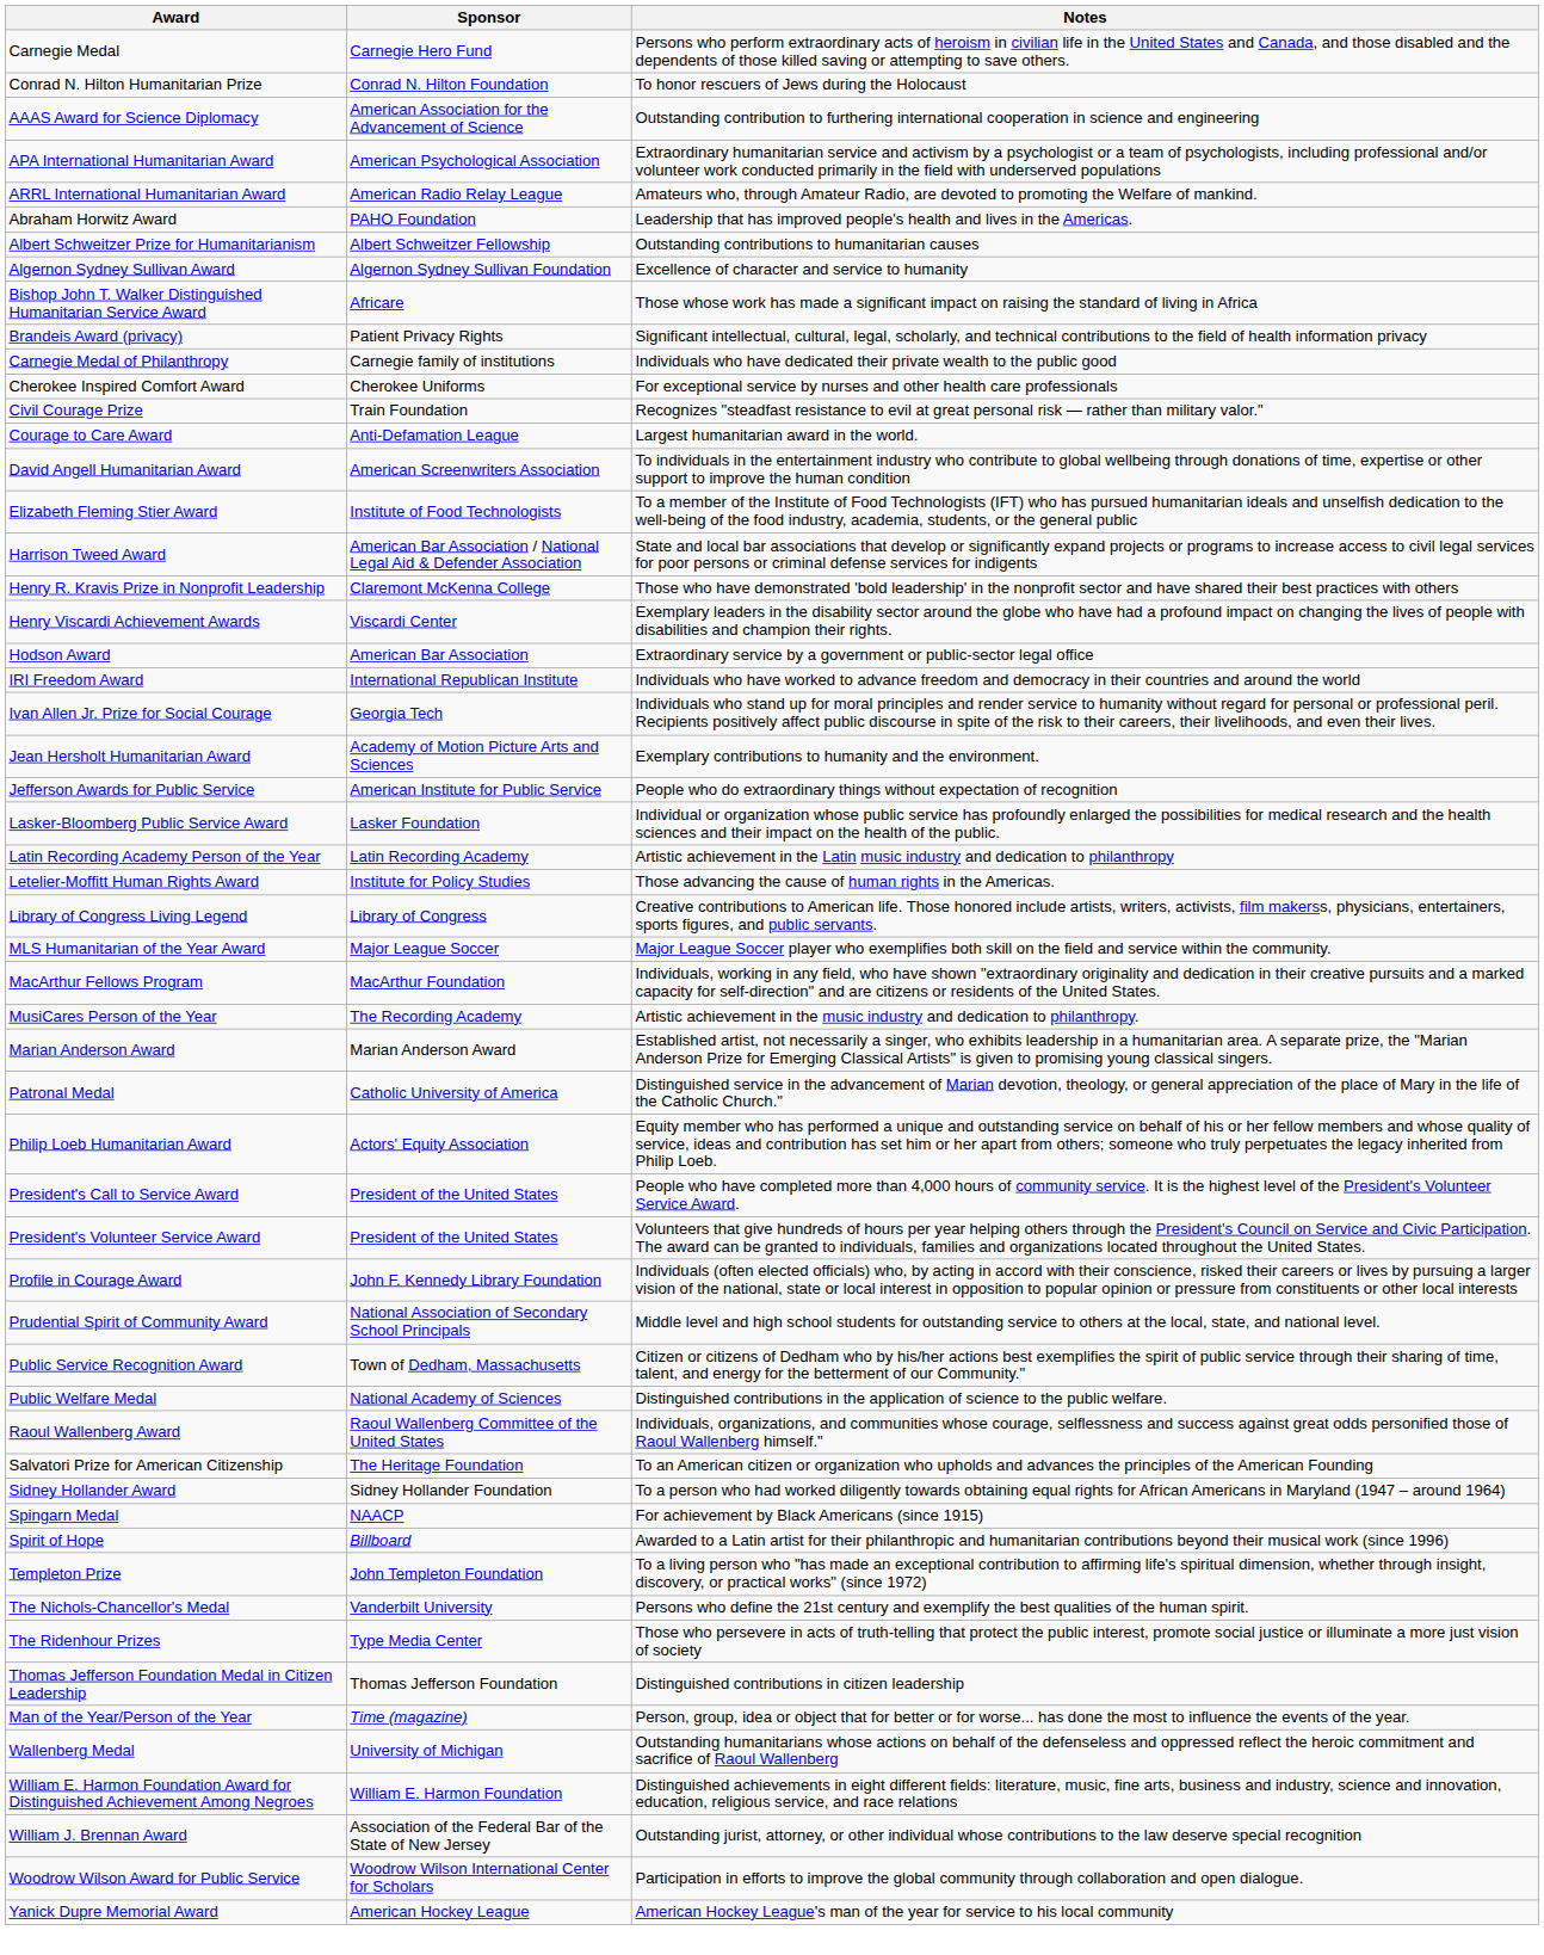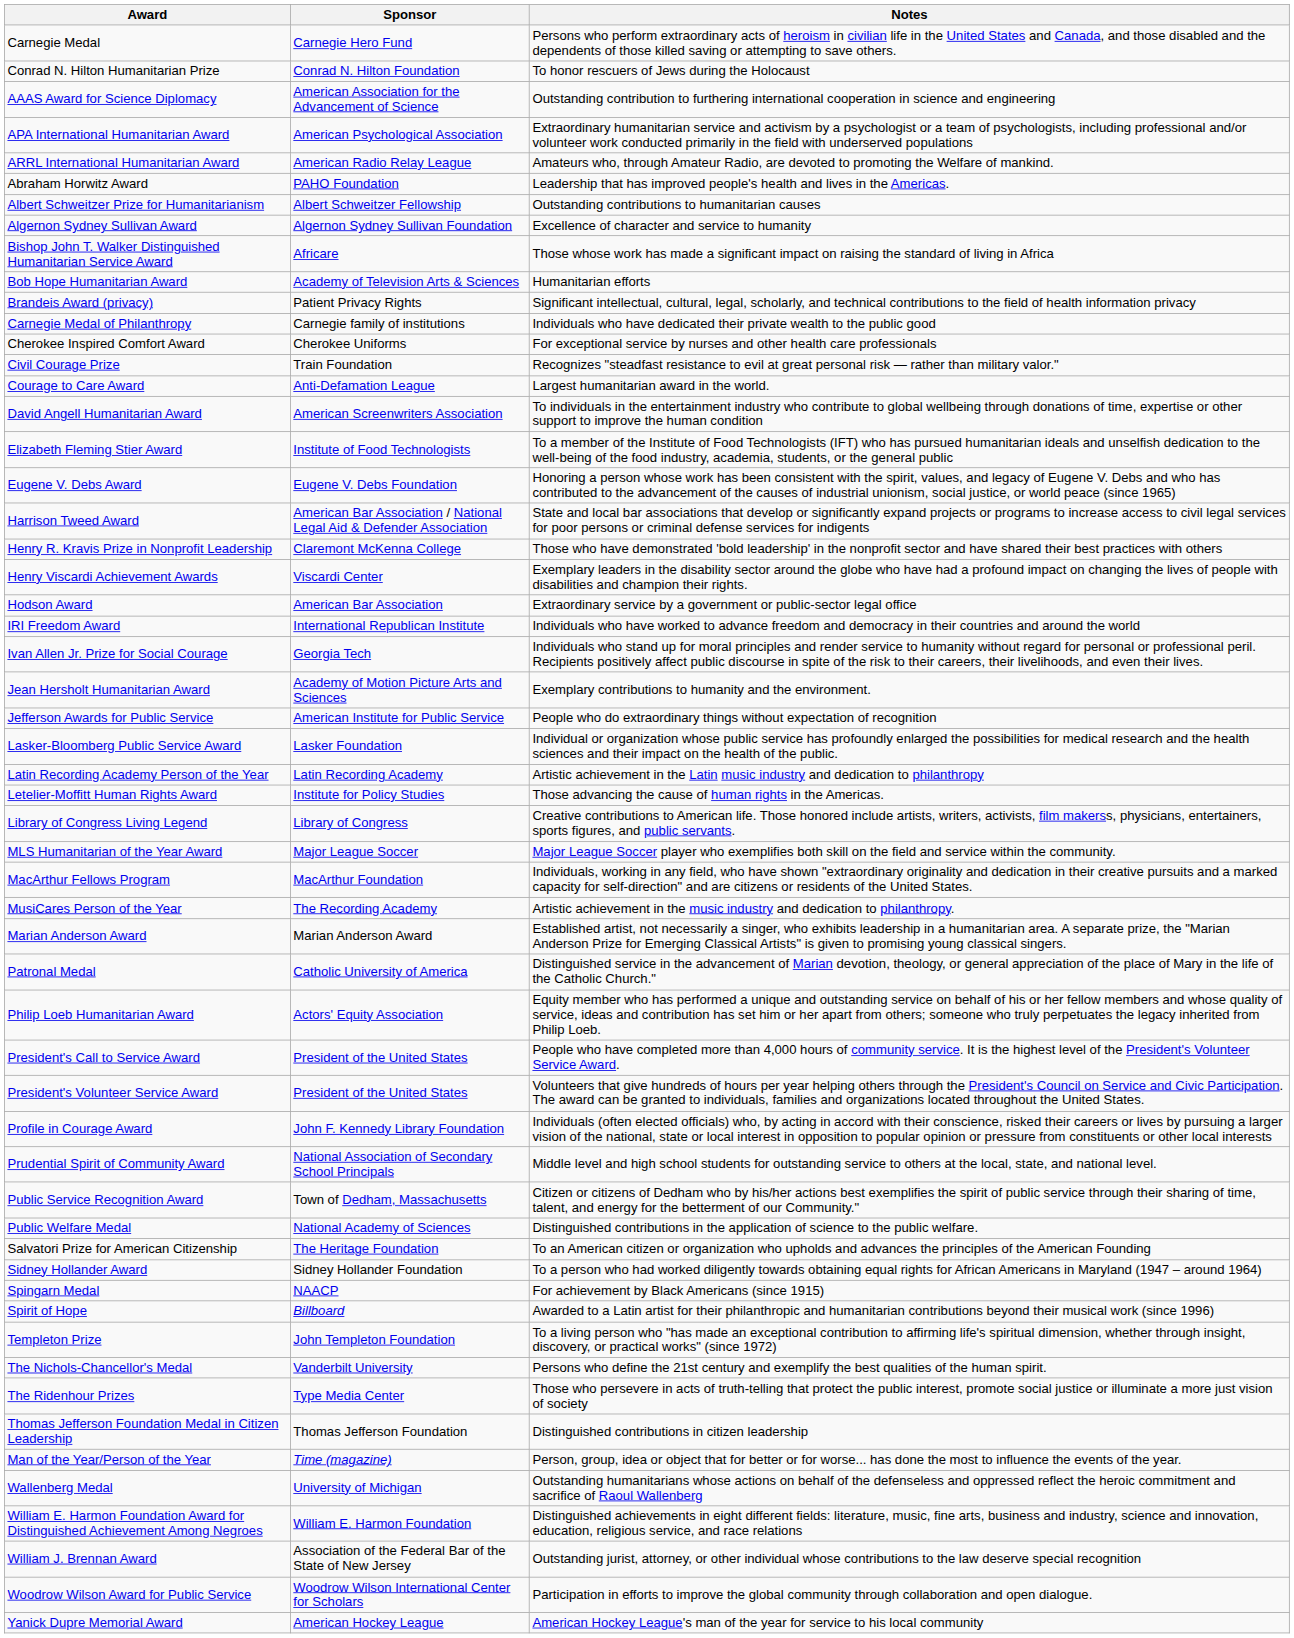 <table class="wikitable sortable">
 <tr>
 <th>Award</th>
 <th>Sponsor</th>
 <th>Notes</th>
 </tr>
 <tr>
 <td>Carnegie Medal</td>
 <td><a href='#'>Carnegie Hero Fund</a></td>
 <td>Persons who perform extraordinary acts of <a href='#'>heroism</a> in <a href='#'>civilian</a> life in the <a href='#'>United States</a> and <a href='#'>Canada</a>, and those disabled and the dependents of those killed saving or attempting to save others.</td>
 </tr>
 <tr>
 <td>Conrad N. Hilton Humanitarian Prize</td>
 <td><a href='#'>Conrad N. Hilton Foundation</a></td>
 <td>To honor rescuers of Jews during the Holocaust</td>
 </tr>
 <tr>
 <td><a href='#'>AAAS Award for Science Diplomacy</a></td>
 <td><a href='#'>American Association for the Advancement of Science</a></td>
 <td>Outstanding contribution to furthering international cooperation in science and engineering</td>
 </tr>
 <tr>
 <td><a href='#'>APA International Humanitarian Award</a></td>
 <td><a href='#'>American Psychological Association</a></td>
 <td>Extraordinary humanitarian service and activism by a psychologist or a team of psychologists, including professional and/or volunteer work conducted primarily in the field with underserved populations</td>
 </tr>
 <tr>
 <td><a href='#'>ARRL International Humanitarian Award</a></td>
 <td><a href='#'>American Radio Relay League</a></td>
 <td>Amateurs who, through Amateur Radio, are devoted to promoting the Welfare of mankind.</td>
 </tr>
 <tr>
 <td>Abraham Horwitz Award</td>
 <td><a href='#'>PAHO Foundation</a></td>
 <td>Leadership that has improved people's health and lives in the <a href='#'>Americas</a>.</td>
 </tr>
 <tr>
 <td><a href='#'>Albert Schweitzer Prize for Humanitarianism</a></td>
 <td><a href='#'>Albert Schweitzer Fellowship</a></td>
 <td>Outstanding contributions to humanitarian causes</td>
 </tr>
 <tr>
 <td><a href='#'>Algernon Sydney Sullivan Award</a></td>
 <td><a href='#'>Algernon Sydney Sullivan Foundation</a></td>
 <td>Excellence of character and service to humanity</td>
 </tr>
 <tr>
 <td><a href='#'>Bishop John T. Walker Distinguished Humanitarian Service Award</a></td>
 <td><a href='#'>Africare</a></td>
 <td>Those whose work has made a significant impact on raising the standard of living in Africa</td>
 </tr>
 <tr>
+<td><a href='#'>Bob Hope Humanitarian Award</a></td>
+<td><a href='#'>Academy of Television Arts & Sciences</a></td>
+<td>Humanitarian efforts</td>
+</tr>
+<tr>
 <td><a href='#'>Brandeis Award (privacy)</a></td>
 <td>Patient Privacy Rights</td>
 <td>Significant intellectual, cultural, legal, scholarly, and technical contributions to the field of health information privacy</td>
 </tr>
 <tr>
 <td><a href='#'>Carnegie Medal of Philanthropy</a></td>
 <td>Carnegie family of institutions</td>
 <td>Individuals who have dedicated their private wealth to the public good</td>
 </tr>
 <tr>
 <td>Cherokee Inspired Comfort Award</td>
 <td>Cherokee Uniforms</td>
 <td>For exceptional service by nurses and other health care professionals</td>
 </tr>
 <tr>
 <td><a href='#'>Civil Courage Prize</a></td>
 <td>Train Foundation</td>
 <td>Recognizes "steadfast resistance to evil at great personal risk — rather than military valor."</td>
 </tr>
 <tr>
 <td><a href='#'>Courage to Care Award</a></td>
 <td><a href='#'>Anti-Defamation League</a></td>
 <td>Largest humanitarian award in the world.</td>
 </tr>
 <tr>
 <td><a href='#'>David Angell Humanitarian Award</a></td>
 <td><a href='#'>American Screenwriters Association</a></td>
 <td>To individuals in the entertainment industry who contribute to global wellbeing through donations of time, expertise or other support to improve the human condition</td>
 </tr>
 <tr>
 <td><a href='#'>Elizabeth Fleming Stier Award</a></td>
 <td><a href='#'>Institute of Food Technologists</a></td>
 <td>To a member of the Institute of Food Technologists (IFT) who has pursued humanitarian ideals and unselfish dedication to the well-being of the food industry, academia, students, or the general public</td>
+</tr>
+<tr>
+<td><a href='#'>Eugene V. Debs Award</a></td>
+<td><a href='#'>Eugene V. Debs Foundation</a></td>
+<td>Honoring a person whose work has been consistent with the spirit, values, and legacy of Eugene V. Debs and who has contributed to the advancement of the causes of industrial unionism, social justice, or world peace (since 1965)</td>
 </tr>
 <tr>
 <td><a href='#'>Harrison Tweed Award</a></td>
 <td><a href='#'>American Bar Association</a> / <a href='#'>National Legal Aid & Defender Association</a></td>
 <td>State and local bar associations that develop or significantly expand projects or programs to increase access to civil legal services for poor persons or criminal defense services for indigents</td>
 </tr>
 <tr>
 <td><a href='#'>Henry R. Kravis Prize in Nonprofit Leadership</a></td>
 <td><a href='#'>Claremont McKenna College</a></td>
 <td>Those who have demonstrated 'bold leadership' in the nonprofit sector and have shared their best practices with others</td>
 </tr>
 <tr>
 <td><a href='#'>Henry Viscardi Achievement Awards</a></td>
 <td><a href='#'>Viscardi Center</a></td>
 <td>Exemplary leaders in the disability sector around the globe who have had a profound impact on changing the lives of people with disabilities and champion their rights.</td>
 </tr>
 <tr>
 <td><a href='#'>Hodson Award</a></td>
 <td><a href='#'>American Bar Association</a></td>
 <td>Extraordinary service by a government or public-sector legal office</td>
 </tr>
 <tr>
 <td><a href='#'>IRI Freedom Award</a></td>
 <td><a href='#'>International Republican Institute</a></td>
 <td>Individuals who have worked to advance freedom and democracy in their countries and around the world</td>
 </tr>
 <tr>
 <td><a href='#'>Ivan Allen Jr. Prize for Social Courage</a></td>
 <td><a href='#'>Georgia Tech</a></td>
 <td>Individuals who stand up for moral principles and render service to humanity without regard for personal or professional peril. Recipients positively affect public discourse in spite of the risk to their careers, their livelihoods, and even their lives.</td>
 </tr>
 <tr>
 <td><a href='#'>Jean Hersholt Humanitarian Award</a></td>
 <td><a href='#'>Academy of Motion Picture Arts and Sciences</a></td>
 <td>Exemplary contributions to humanity and the environment.</td>
 </tr>
 <tr>
 <td><a href='#'>Jefferson Awards for Public Service</a></td>
 <td><a href='#'>American Institute for Public Service</a></td>
 <td>People who do extraordinary things without expectation of recognition</td>
 </tr>
 <tr>
 <td><a href='#'>Lasker-Bloomberg Public Service Award</a></td>
 <td><a href='#'>Lasker Foundation</a></td>
 <td>Individual or organization whose public service has profoundly enlarged the possibilities for medical research and the health sciences and their impact on the health of the public.</td>
 </tr>
 <tr>
 <td><a href='#'>Latin Recording Academy Person of the Year</a></td>
 <td><a href='#'>Latin Recording Academy</a></td>
 <td>Artistic achievement in the <a href='#'>Latin</a> <a href='#'>music industry</a> and dedication to <a href='#'>philanthropy</a></td>
 </tr>
 <tr>
 <td><a href='#'>Letelier-Moffitt Human Rights Award</a></td>
 <td><a href='#'>Institute for Policy Studies</a></td>
 <td>Those advancing the cause of <a href='#'>human rights</a> in the Americas.</td>
 </tr>
 <tr>
 <td><a href='#'>Library of Congress Living Legend</a></td>
 <td><a href='#'>Library of Congress</a></td>
 <td>Creative contributions to American life. Those honored include artists, writers, activists, <a href='#'>film makers</a>s, physicians, entertainers, sports figures, and <a href='#'>public servants</a>.</td>
 </tr>
 <tr>
 <td><a href='#'>MLS Humanitarian of the Year Award</a></td>
 <td><a href='#'>Major League Soccer</a></td>
 <td><a href='#'>Major League Soccer</a> player who exemplifies both skill on the field and service within the community.</td>
 </tr>
 <tr>
 <td><a href='#'>MacArthur Fellows Program</a></td>
 <td><a href='#'>MacArthur Foundation</a></td>
 <td>Individuals, working in any field, who have shown "extraordinary originality and dedication in their creative pursuits and a marked capacity for self-direction" and are citizens or residents of the United States.</td>
 </tr>
 <tr>
 <td><a href='#'>MusiCares Person of the Year</a></td>
 <td><a href='#'>The Recording Academy</a></td>
 <td>Artistic achievement in the <a href='#'>music industry</a> and dedication to <a href='#'>philanthropy</a>.</td>
 </tr>
 <tr>
 <td><a href='#'>Marian Anderson Award</a></td>
 <td>Marian Anderson Award</td>
 <td>Established artist, not necessarily a singer, who exhibits leadership in a humanitarian area. A separate prize, the "Marian Anderson Prize for Emerging Classical Artists" is given to promising young classical singers.</td>
 </tr>
 <tr>
 <td><a href='#'>Patronal Medal</a></td>
 <td><a href='#'>Catholic University of America</a></td>
 <td>Distinguished service in the advancement of <a href='#'>Marian</a> devotion, theology, or general appreciation of the place of Mary in the life of the Catholic Church."</td>
 </tr>
 <tr>
 <td><a href='#'>Philip Loeb Humanitarian Award</a></td>
 <td><a href='#'>Actors' Equity Association</a></td>
 <td>Equity member who has performed a unique and outstanding service on behalf of his or her fellow members and whose quality of service, ideas and contribution has set him or her apart from others; someone who truly perpetuates the legacy inherited from Philip Loeb.</td>
 </tr>
 <tr>
 <td><a href='#'>President's Call to Service Award</a></td>
 <td><a href='#'>President of the United States</a></td>
 <td>People who have completed more than 4,000 hours of <a href='#'>community service</a>. It is the highest level of the <a href='#'>President's Volunteer Service Award</a>.</td>
 </tr>
 <tr>
 <td><a href='#'>President's Volunteer Service Award</a></td>
 <td><a href='#'>President of the United States</a></td>
 <td>Volunteers that give hundreds of hours per year helping others through the <a href='#'>President's Council on Service and Civic Participation</a>.  The award can be granted to individuals, families and organizations located throughout the United States.</td>
 </tr>
 <tr>
 <td><a href='#'>Profile in Courage Award</a></td>
 <td><a href='#'>John F. Kennedy Library Foundation</a></td>
 <td>Individuals (often elected officials) who, by acting in accord with their conscience, risked their careers or lives by pursuing a larger vision of the national, state or local interest in opposition to popular opinion or pressure from constituents or other local interests</td>
 </tr>
 <tr>
 <td><a href='#'>Prudential Spirit of Community Award</a></td>
 <td><a href='#'>National Association of Secondary School Principals</a></td>
 <td>Middle level and high school students for outstanding service to others at the local, state, and national level.</td>
 </tr>
 <tr>
 <td><a href='#'>Public Service Recognition Award</a></td>
 <td>Town of <a href='#'>Dedham, Massachusetts</a></td>
 <td>Citizen or citizens of Dedham who by his/her actions best exemplifies the spirit of public service through their sharing of time, talent, and energy for the betterment of our Community."</td>
 </tr>
 <tr>
 <td><a href='#'>Public Welfare Medal</a></td>
 <td><a href='#'>National Academy of Sciences</a></td>
 <td>Distinguished contributions in the application of science to the public welfare.</td>
 </tr>
 <tr>
-<td><a href='#'>Raoul Wallenberg Award</a></td>
-<td><a href='#'>Raoul Wallenberg Committee of the United States</a></td>
-<td>Individuals, organizations, and communities whose courage, selflessness and success against great odds personified those of <a href='#'>Raoul Wallenberg</a> himself."</td>
-</tr>
-<tr>
 <td>Salvatori Prize for American Citizenship</td>
 <td><a href='#'>The Heritage Foundation</a></td>
 <td>To an American citizen or organization who upholds and advances the principles of the American Founding</td>
 </tr>
 <tr>
 <td><a href='#'>Sidney Hollander Award</a></td>
 <td>Sidney Hollander Foundation</td>
 <td>To a person who had worked diligently towards obtaining equal rights for African Americans in Maryland  (1947 – around 1964)</td>
 </tr>
 <tr>
 <td><a href='#'>Spingarn Medal</a></td>
 <td><a href='#'>NAACP</a></td>
 <td>For achievement by Black Americans (since 1915)</td>
 </tr>
 <tr>
 <td><a href='#'>Spirit of Hope</a></td>
 <td><em><a href='#'>Billboard</a></em></td>
 <td>Awarded to a Latin artist for their philanthropic and humanitarian contributions beyond their musical work (since 1996)</td>
 </tr>
 <tr>
 <td><a href='#'>Templeton Prize</a></td>
 <td><a href='#'>John Templeton Foundation</a></td>
 <td>To a living person who "has made an exceptional contribution to affirming life's spiritual dimension, whether through insight, discovery, or practical works" (since 1972)</td>
 </tr>
 <tr>
 <td><a href='#'>The Nichols-Chancellor's Medal</a></td>
 <td><a href='#'>Vanderbilt University</a></td>
 <td>Persons who define the 21st century and exemplify the best qualities of the human spirit.</td>
 </tr>
 <tr>
 <td><a href='#'>The Ridenhour Prizes</a></td>
 <td><a href='#'>Type Media Center</a></td>
 <td>Those who persevere in acts of truth-telling that protect the public interest, promote social justice or illuminate a more just vision of society</td>
 </tr>
 <tr>
 <td><a href='#'>Thomas Jefferson Foundation Medal in Citizen Leadership</a></td>
 <td>Thomas Jefferson Foundation</td>
 <td>Distinguished contributions in citizen leadership</td>
 </tr>
 <tr>
 <td><a href='#'>Man of the Year/Person of the Year</a></td>
 <td><em><a href='#'>Time (magazine)</a></em></td>
 <td>Person, group, idea or object that for better or for worse... has done the most to influence the events of the year.</td>
 </tr>
 <tr>
 <td><a href='#'>Wallenberg Medal</a></td>
 <td><a href='#'>University of Michigan</a></td>
 <td>Outstanding humanitarians whose actions on behalf of the defenseless and oppressed reflect the heroic commitment and sacrifice of <a href='#'>Raoul Wallenberg</a></td>
 </tr>
 <tr>
 <td><a href='#'>William E. Harmon Foundation Award for Distinguished Achievement Among Negroes</a></td>
 <td><a href='#'>William E. Harmon Foundation</a></td>
 <td>Distinguished achievements in eight different fields: literature, music, fine arts, business and industry, science and innovation, education, religious service, and race relations</td>
 </tr>
 <tr>
 <td><a href='#'>William J. Brennan Award</a></td>
 <td>Association of the Federal Bar of the State of New Jersey</td>
 <td>Outstanding jurist, attorney, or other individual whose contributions to the law deserve special recognition</td>
 </tr>
 <tr>
 <td><a href='#'>Woodrow Wilson Award for Public Service</a></td>
 <td><a href='#'>Woodrow Wilson International Center for Scholars</a></td>
 <td>Participation in efforts to improve the global community through collaboration and open dialogue.</td>
 </tr>
 <tr>
 <td><a href='#'>Yanick Dupre Memorial Award</a></td>
 <td><a href='#'>American Hockey League</a></td>
 <td><a href='#'>American Hockey League</a>'s man of the year for service to his local community</td>
 </tr>
 </table>
